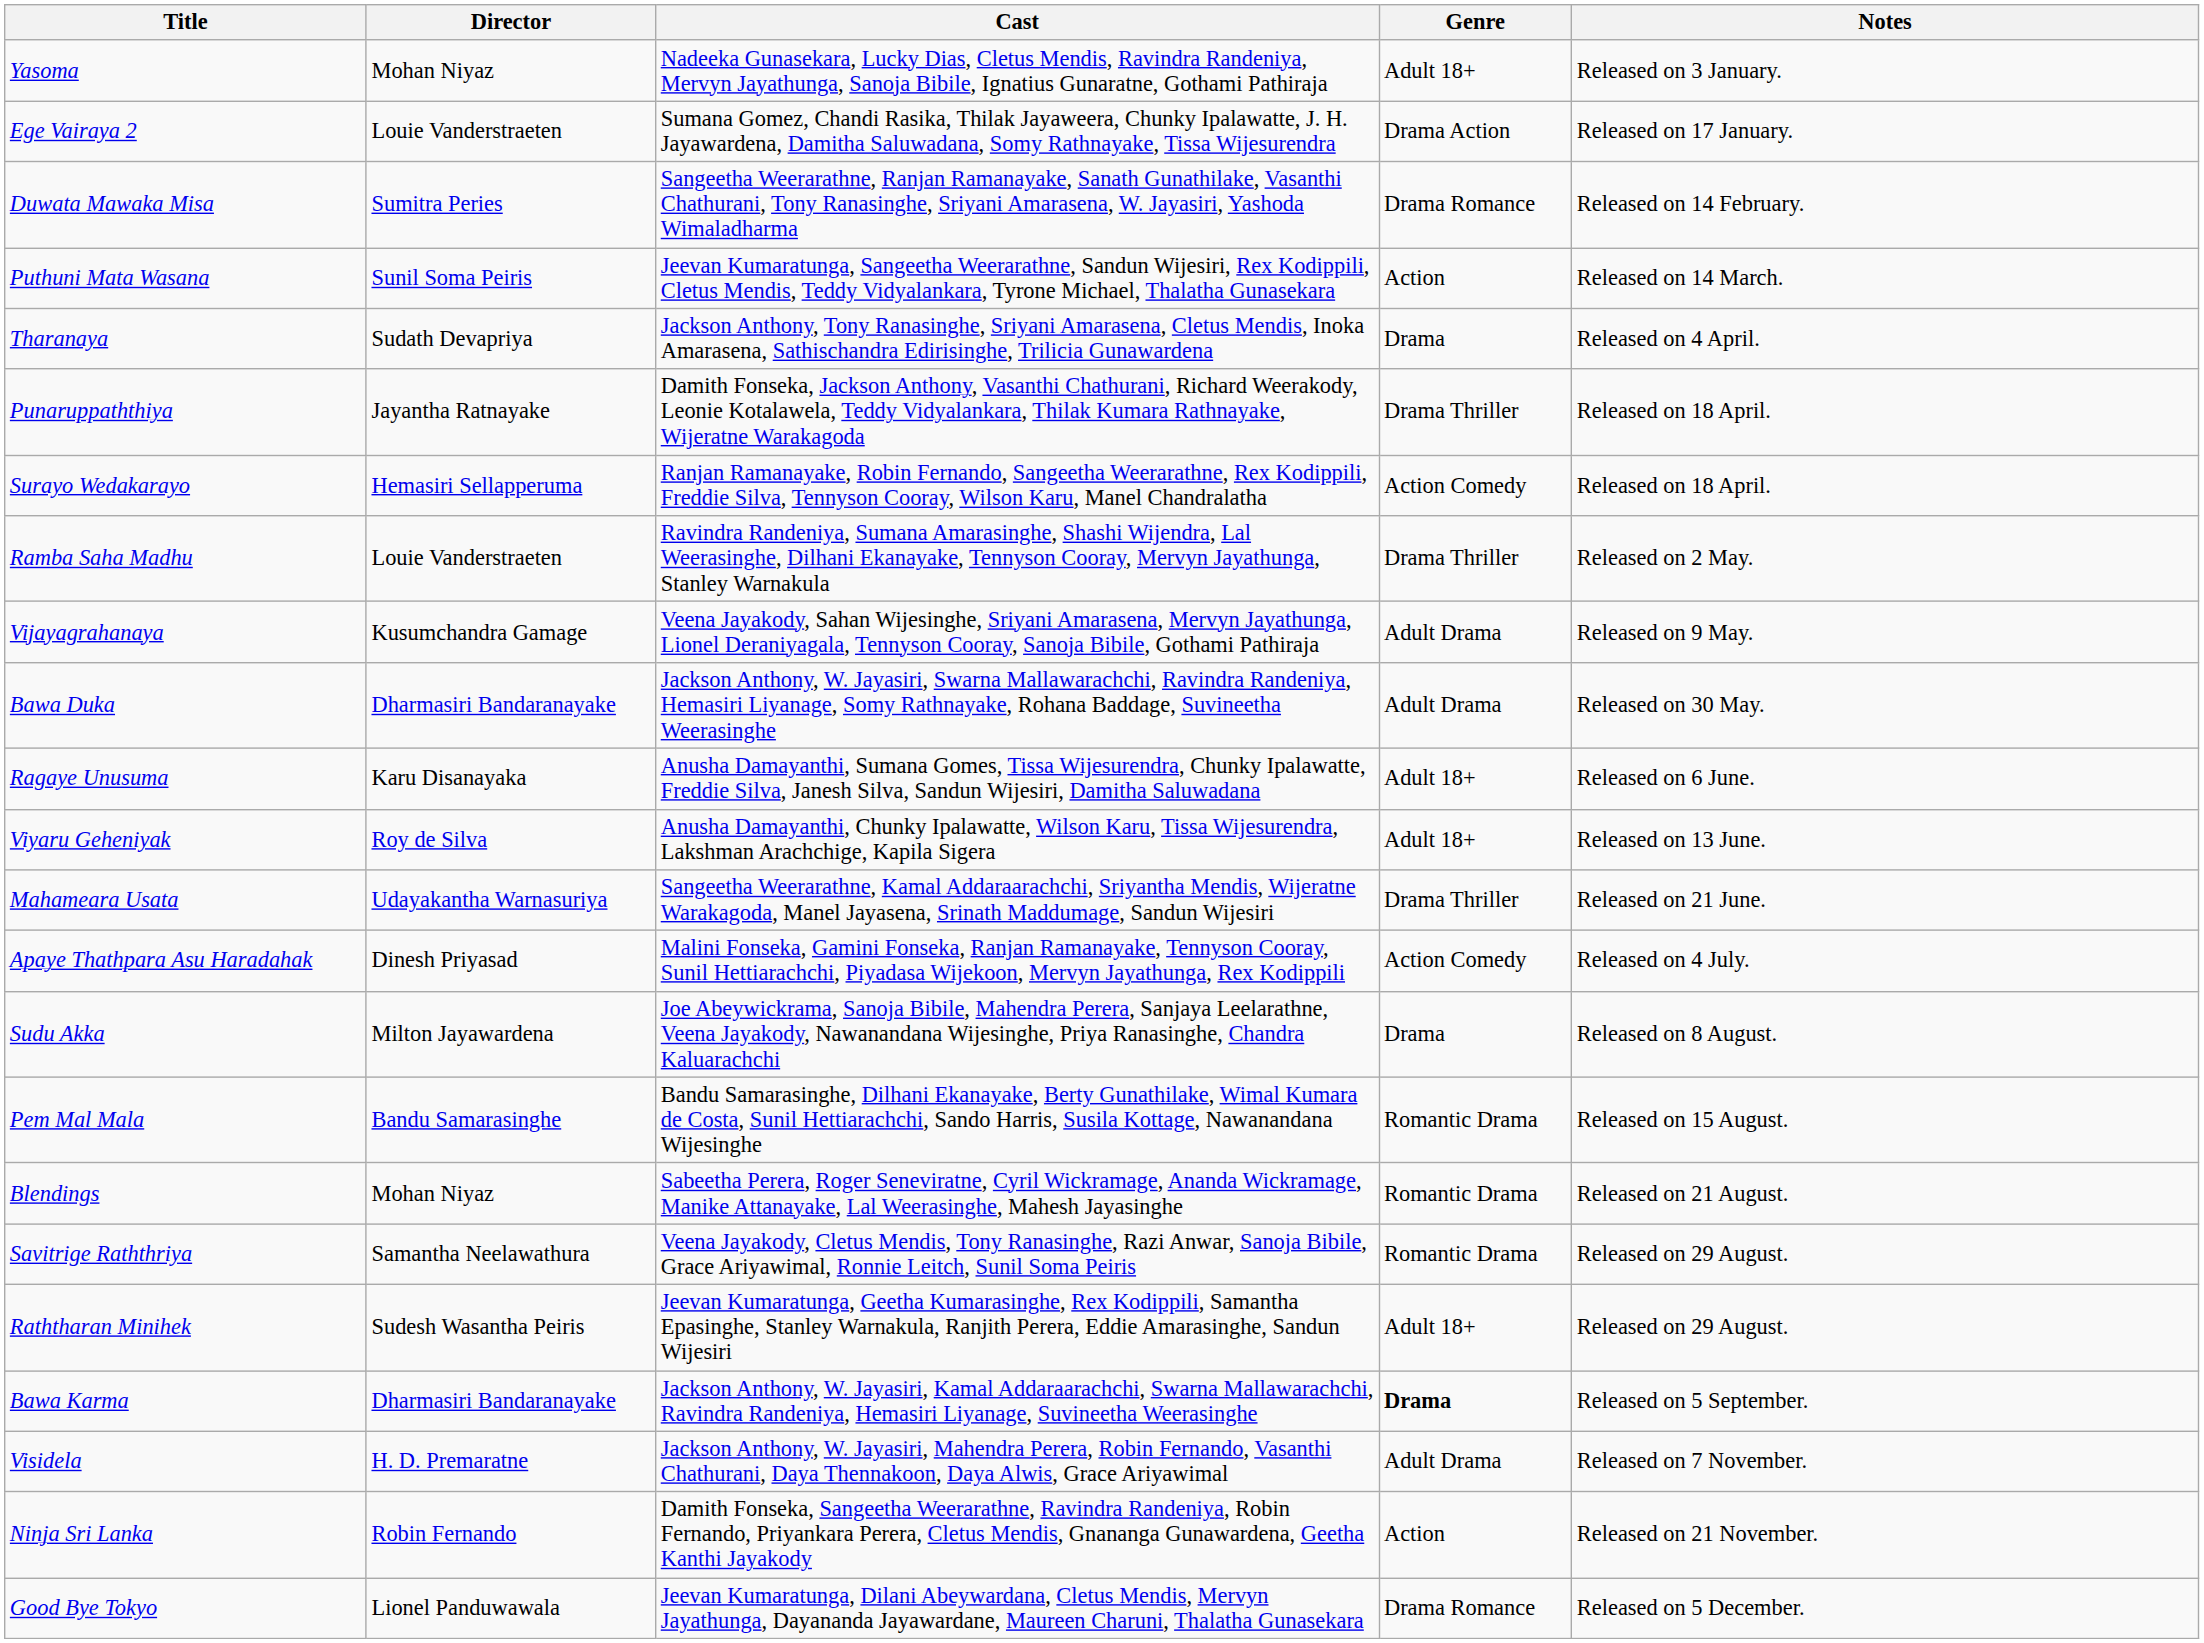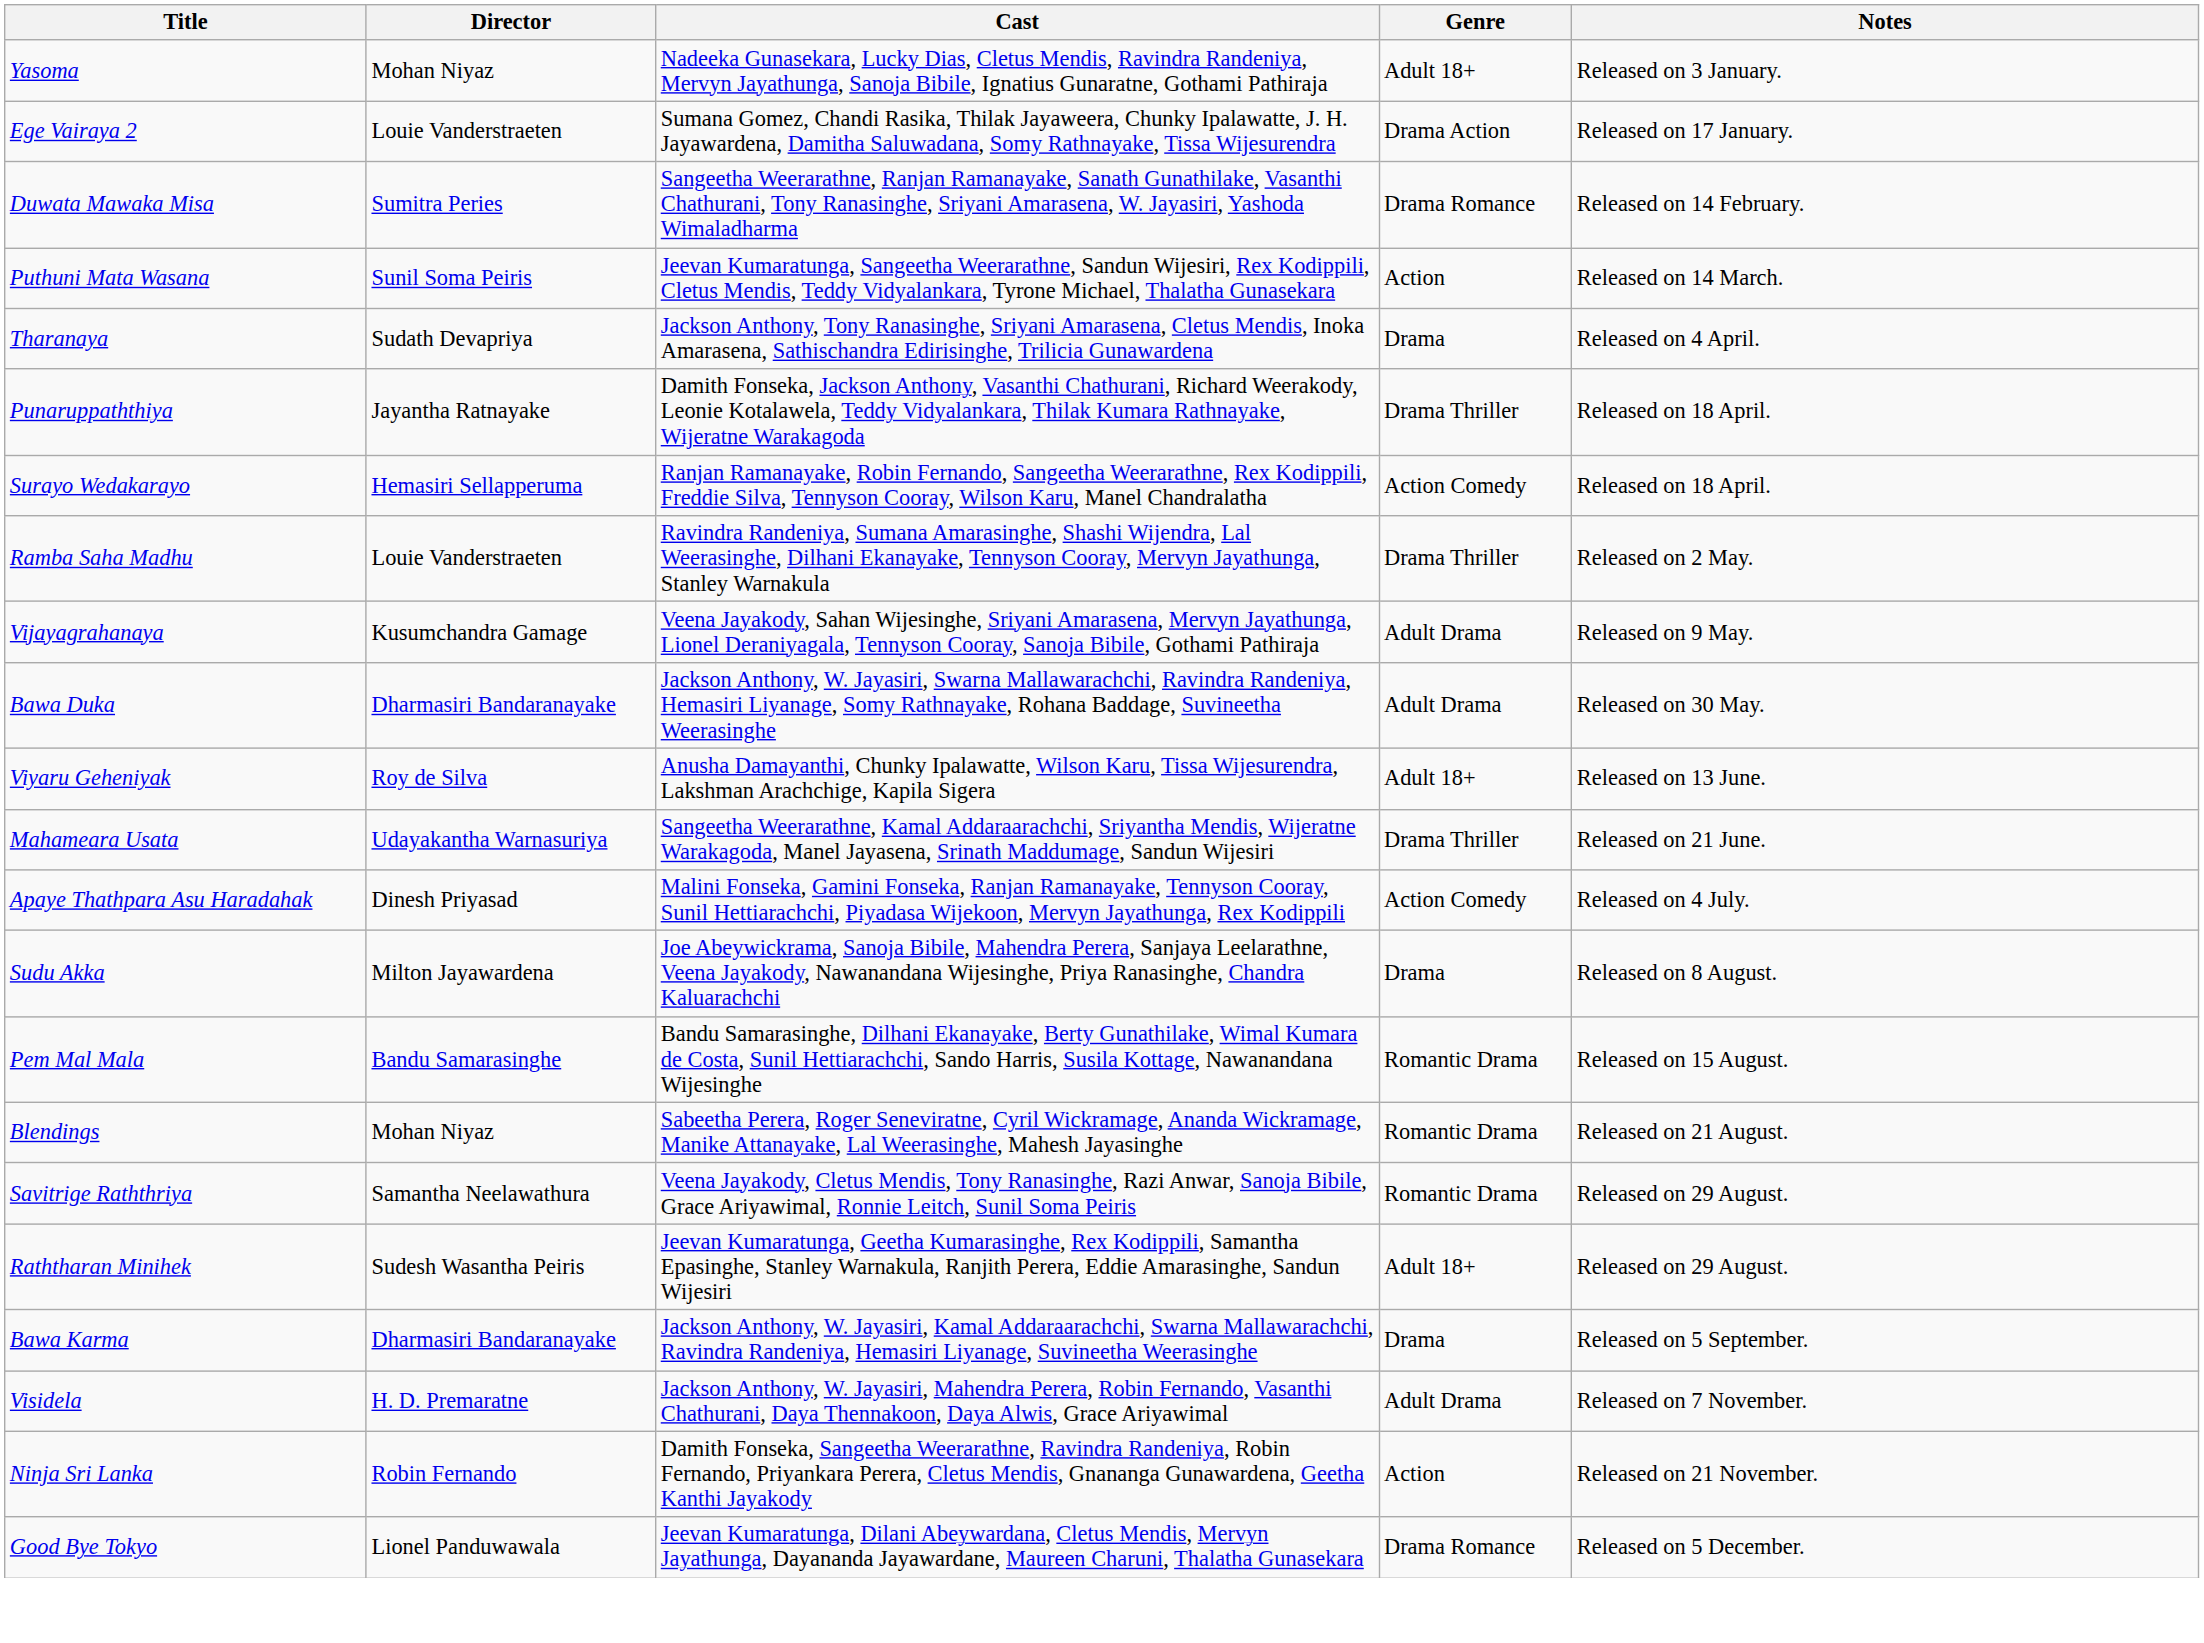 <table class="wikitable">
 <tr>
 <th width=15%>Title</th>
 <th width=12%>Director</th>
 <th width=30%>Cast</th>
 <th width=8%>Genre</th>
 <th width=26%>Notes</th>
 </tr>
 <tr>
 <td><em><a href='#'>Yasoma</a></em></td>
 <td>Mohan Niyaz</td>
 <td><a href='#'>Nadeeka Gunasekara</a>, <a href='#'>Lucky Dias</a>, <a href='#'>Cletus Mendis</a>, <a href='#'>Ravindra Randeniya</a>, <a href='#'>Mervyn Jayathunga</a>, <a href='#'>Sanoja Bibile</a>, Ignatius Gunaratne, Gothami Pathiraja</td>
 <td>Adult 18+</td>
 <td>Released on 3 January.</td>
 </tr>
 <tr>
 <td><em><a href='#'>Ege Vairaya 2</a></em></td>
 <td>Louie Vanderstraeten</td>
 <td>Sumana Gomez, Chandi Rasika, Thilak Jayaweera, Chunky Ipalawatte, J. H. Jayawardena, <a href='#'>Damitha Saluwadana</a>, <a href='#'>Somy Rathnayake</a>, <a href='#'>Tissa Wijesurendra</a></td>
 <td>Drama Action</td>
 <td>Released on 17 January.</td>
 </tr>
 <tr>
 <td><em><a href='#'>Duwata Mawaka Misa</a></em></td>
 <td><a href='#'>Sumitra Peries</a></td>
 <td><a href='#'>Sangeetha Weerarathne</a>, <a href='#'>Ranjan Ramanayake</a>, <a href='#'>Sanath Gunathilake</a>, <a href='#'>Vasanthi Chathurani</a>, <a href='#'>Tony Ranasinghe</a>, <a href='#'>Sriyani Amarasena</a>, <a href='#'>W. Jayasiri</a>, <a href='#'>Yashoda Wimaladharma</a></td>
 <td>Drama Romance</td>
 <td>Released on 14 February.</td>
 </tr>
 <tr>
 <td><em><a href='#'>Puthuni Mata Wasana</a></em></td>
 <td><a href='#'>Sunil Soma Peiris</a></td>
 <td><a href='#'>Jeevan Kumaratunga</a>, <a href='#'>Sangeetha Weerarathne</a>, Sandun Wijesiri, <a href='#'>Rex Kodippili</a>, <a href='#'>Cletus Mendis</a>, <a href='#'>Teddy Vidyalankara</a>, Tyrone Michael, <a href='#'>Thalatha Gunasekara</a></td>
 <td>Action</td>
 <td>Released on 14 March.</td>
 </tr>
 <tr>
 <td><em><a href='#'>Tharanaya</a></em></td>
 <td>Sudath Devapriya</td>
 <td><a href='#'>Jackson Anthony</a>, <a href='#'>Tony Ranasinghe</a>, <a href='#'>Sriyani Amarasena</a>, <a href='#'>Cletus Mendis</a>, Inoka Amarasena, <a href='#'>Sathischandra Edirisinghe</a>, <a href='#'>Trilicia Gunawardena</a></td>
 <td>Drama</td>
 <td>Released on 4 April.</td>
 </tr>
 <tr>
 <td><em><a href='#'>Punaruppaththiya</a></em></td>
 <td>Jayantha Ratnayake </td>
 <td>Damith Fonseka, <a href='#'>Jackson Anthony</a>, <a href='#'>Vasanthi Chathurani</a>, Richard Weerakody, Leonie Kotalawela, <a href='#'>Teddy Vidyalankara</a>, <a href='#'>Thilak Kumara Rathnayake</a>, <a href='#'>Wijeratne Warakagoda</a></td>
 <td>Drama Thriller</td>
 <td>Released on 18 April.</td>
 </tr>
 <tr>
 <td><em><a href='#'>Surayo Wedakarayo</a></em></td>
 <td><a href='#'>Hemasiri Sellapperuma</a></td>
 <td><a href='#'>Ranjan Ramanayake</a>, <a href='#'>Robin Fernando</a>, <a href='#'>Sangeetha Weerarathne</a>, <a href='#'>Rex Kodippili</a>, <a href='#'>Freddie Silva</a>, <a href='#'>Tennyson Cooray</a>, <a href='#'>Wilson Karu</a>, Manel Chandralatha</td>
 <td>Action Comedy</td>
 <td>Released on 18 April.</td>
 </tr>
 <tr>
 <td><em><a href='#'>Ramba Saha Madhu</a></em></td>
 <td>Louie Vanderstraeten</td>
 <td><a href='#'>Ravindra Randeniya</a>, <a href='#'>Sumana Amarasinghe</a>, <a href='#'>Shashi Wijendra</a>, <a href='#'>Lal Weerasinghe</a>, <a href='#'>Dilhani Ekanayake</a>, <a href='#'>Tennyson Cooray</a>, <a href='#'>Mervyn Jayathunga</a>, Stanley Warnakula</td>
 <td>Drama Thriller</td>
 <td>Released on 2 May.</td>
 </tr>
 <tr>
 <td><em><a href='#'>Vijayagrahanaya</a></em></td>
 <td>Kusumchandra Gamage</td>
 <td><a href='#'>Veena Jayakody</a>, Sahan Wijesinghe, <a href='#'>Sriyani Amarasena</a>, <a href='#'>Mervyn Jayathunga</a>, <a href='#'>Lionel Deraniyagala</a>, <a href='#'>Tennyson Cooray</a>, <a href='#'>Sanoja Bibile</a>, Gothami Pathiraja</td>
 <td>Adult Drama</td>
 <td>Released on 9 May.</td>
 </tr>
 <tr>
 <td><em><a href='#'>Bawa Duka</a></em></td>
 <td><a href='#'>Dharmasiri Bandaranayake</a></td>
 <td><a href='#'>Jackson Anthony</a>, <a href='#'>W. Jayasiri</a>, <a href='#'>Swarna Mallawarachchi</a>, <a href='#'>Ravindra Randeniya</a>, <a href='#'>Hemasiri Liyanage</a>, <a href='#'>Somy Rathnayake</a>, Rohana Baddage, <a href='#'>Suvineetha Weerasinghe</a></td>
 <td>Adult Drama</td>
 <td>Released on 30 May.</td>
 </tr>
 <tr>
-<td><em><a href='#'>Ragaye Unusuma</a></em></td>
-<td>Karu Disanayaka</td>
-<td><a href='#'>Anusha Damayanthi</a>, Sumana Gomes, <a href='#'>Tissa Wijesurendra</a>, Chunky Ipalawatte, <a href='#'>Freddie Silva</a>, Janesh Silva, Sandun Wijesiri, <a href='#'>Damitha Saluwadana</a></td>
-<td>Adult 18+</td>
-<td>Released on 6 June.</td>
-</tr>
-<tr>
 <td><em><a href='#'>Viyaru Geheniyak</a></em></td>
 <td><a href='#'>Roy de Silva</a></td>
 <td><a href='#'>Anusha Damayanthi</a>, Chunky Ipalawatte, <a href='#'>Wilson Karu</a>, <a href='#'>Tissa Wijesurendra</a>, Lakshman Arachchige, Kapila Sigera</td>
 <td>Adult 18+</td>
 <td>Released on 13 June.</td>
 </tr>
 <tr>
 <td><em><a href='#'>Mahameara Usata</a></em></td>
 <td><a href='#'>Udayakantha Warnasuriya</a></td>
 <td><a href='#'>Sangeetha Weerarathne</a>, <a href='#'>Kamal Addaraarachchi</a>, <a href='#'>Sriyantha Mendis</a>, <a href='#'>Wijeratne Warakagoda</a>, Manel Jayasena, <a href='#'>Srinath Maddumage</a>, Sandun Wijesiri</td>
 <td>Drama Thriller</td>
 <td>Released on 21 June.</td>
 </tr>
 <tr>
 <td><em><a href='#'>Apaye Thathpara Asu Haradahak</a></em></td>
 <td>Dinesh Priyasad</td>
 <td><a href='#'>Malini Fonseka</a>, <a href='#'>Gamini Fonseka</a>, <a href='#'>Ranjan Ramanayake</a>, <a href='#'>Tennyson Cooray</a>, <a href='#'>Sunil Hettiarachchi</a>, <a href='#'>Piyadasa Wijekoon</a>, <a href='#'>Mervyn Jayathunga</a>, <a href='#'>Rex Kodippili</a></td>
 <td>Action Comedy</td>
 <td>Released on 4 July.</td>
 </tr>
 <tr>
 <td><em><a href='#'>Sudu Akka</a></em></td>
 <td>Milton Jayawardena</td>
 <td><a href='#'>Joe Abeywickrama</a>, <a href='#'>Sanoja Bibile</a>, <a href='#'>Mahendra Perera</a>, Sanjaya Leelarathne, <a href='#'>Veena Jayakody</a>, Nawanandana Wijesinghe, Priya Ranasinghe, <a href='#'>Chandra Kaluarachchi</a></td>
 <td>Drama</td>
 <td>Released on 8 August.</td>
 </tr>
 <tr>
 <td><em><a href='#'>Pem Mal Mala</a></em></td>
 <td><a href='#'>Bandu Samarasinghe</a></td>
 <td>Bandu Samarasinghe, <a href='#'>Dilhani Ekanayake</a>, <a href='#'>Berty Gunathilake</a>, <a href='#'>Wimal Kumara de Costa</a>, <a href='#'>Sunil Hettiarachchi</a>, Sando Harris, <a href='#'>Susila Kottage</a>, Nawanandana Wijesinghe</td>
 <td>Romantic Drama</td>
 <td>Released on 15 August.</td>
 </tr>
 <tr>
 <td><em><a href='#'>Blendings</a></em></td>
 <td>Mohan Niyaz</td>
 <td><a href='#'>Sabeetha Perera</a>, <a href='#'>Roger Seneviratne</a>, <a href='#'>Cyril Wickramage</a>, <a href='#'>Ananda Wickramage</a>, <a href='#'>Manike Attanayake</a>, <a href='#'>Lal Weerasinghe</a>, Mahesh Jayasinghe</td>
 <td>Romantic Drama</td>
 <td>Released on 21 August.</td>
 </tr>
 <tr>
 <td><em><a href='#'>Savitrige Raththriya</a></em></td>
 <td>Samantha Neelawathura</td>
 <td><a href='#'>Veena Jayakody</a>, <a href='#'>Cletus Mendis</a>, <a href='#'>Tony Ranasinghe</a>, Razi Anwar, <a href='#'>Sanoja Bibile</a>, Grace Ariyawimal, <a href='#'>Ronnie Leitch</a>, <a href='#'>Sunil Soma Peiris</a></td>
 <td>Romantic Drama</td>
 <td>Released on 29 August.</td>
 </tr>
 <tr>
 <td><em><a href='#'>Raththaran Minihek</a></em></td>
 <td>Sudesh Wasantha Peiris</td>
 <td><a href='#'>Jeevan Kumaratunga</a>, <a href='#'>Geetha Kumarasinghe</a>, <a href='#'>Rex Kodippili</a>, Samantha Epasinghe, Stanley Warnakula, Ranjith Perera, Eddie Amarasinghe, Sandun Wijesiri</td>
 <td>Adult 18+</td>
 <td>Released on 29 August.</td>
 </tr>
 <tr>
 <td><em><a href='#'>Bawa Karma</a></em></td>
 <td><a href='#'>Dharmasiri Bandaranayake</a></td>
 <td><a href='#'>Jackson Anthony</a>, <a href='#'>W. Jayasiri</a>, <a href='#'>Kamal Addaraarachchi</a>, <a href='#'>Swarna Mallawarachchi</a>, <a href='#'>Ravindra Randeniya</a>, <a href='#'>Hemasiri Liyanage</a>, <a href='#'>Suvineetha Weerasinghe</a></td>
-<td><strong>Drama</strong></td>
+<td>Drama</td>
 <td>Released on 5 September.</td>
 </tr>
 <tr>
 <td><em><a href='#'>Visidela</a></em></td>
 <td><a href='#'>H. D. Premaratne</a></td>
 <td><a href='#'>Jackson Anthony</a>, <a href='#'>W. Jayasiri</a>, <a href='#'>Mahendra Perera</a>, <a href='#'>Robin Fernando</a>, <a href='#'>Vasanthi Chathurani</a>, <a href='#'>Daya Thennakoon</a>, <a href='#'>Daya Alwis</a>, Grace Ariyawimal</td>
 <td>Adult Drama</td>
 <td>Released on 7 November.</td>
 </tr>
 <tr>
 <td><em><a href='#'>Ninja Sri Lanka</a></em></td>
 <td><a href='#'>Robin Fernando</a></td>
 <td>Damith Fonseka, <a href='#'>Sangeetha Weerarathne</a>, <a href='#'>Ravindra Randeniya</a>, Robin Fernando, Priyankara Perera, <a href='#'>Cletus Mendis</a>, Gnananga Gunawardena, <a href='#'>Geetha Kanthi Jayakody</a></td>
 <td>Action</td>
 <td>Released on 21 November.</td>
 </tr>
 <tr>
 <td><em><a href='#'>Good Bye Tokyo</a></em></td>
 <td>Lionel Panduwawala</td>
 <td><a href='#'>Jeevan Kumaratunga</a>, <a href='#'>Dilani Abeywardana</a>, <a href='#'>Cletus Mendis</a>, <a href='#'>Mervyn Jayathunga</a>, Dayananda Jayawardane, <a href='#'>Maureen Charuni</a>, <a href='#'>Thalatha Gunasekara</a></td>
 <td>Drama Romance</td>
 <td>Released on 5 December.</td>
 </tr>
 </table>
